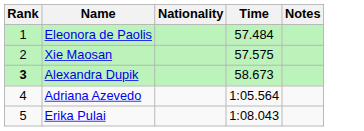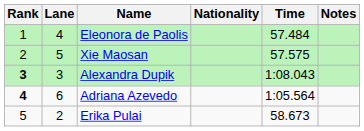 <table class="wikitable" style="text-align:center;">
 <tr>
 <th>Rank</th>
+<th>Lane</th>
 <th>Name</th>
 <th>Nationality</th>
 <th>Time</th>
 <th>Notes</th>
 </tr>
 <tr bgcolor=bbf3bb>
 <td>1</td>
+<td>4</td>
 <td align=left><a href='#'>Eleonora de Paolis</a></td>
 <td align=left></td>
 <td>57.484</td>
 <td></td>
 </tr>
 <tr bgcolor=bbf3bb>
 <td>2</td>
+<td>5</td>
 <td align=left><a href='#'>Xie Maosan</a></td>
 <td align=left></td>
 <td>57.575</td>
 <td></td>
 </tr>
 <tr bgcolor=bbf3bb>
 <td><strong>3</strong></td>
+<td>3</td>
 <td align=left><a href='#'>Alexandra Dupik</a></td>
 <td align=left></td>
-<td>58.673</td>
+<td>1:08.043</td>
 <td></td>
 </tr>
 <tr>
-<td>4</td>
+<td><strong>4</strong></td>
+<td>6</td>
 <td align=left><a href='#'>Adriana Azevedo</a></td>
 <td align=left></td>
 <td>1:05.564</td>
 <td></td>
 </tr>
 <tr>
 <td>5</td>
+<td>2</td>
 <td align=left><a href='#'>Erika Pulai</a></td>
 <td align=left></td>
-<td>1:08.043</td>
+<td>58.673</td>
 <td></td>
 </tr>
 </table>
